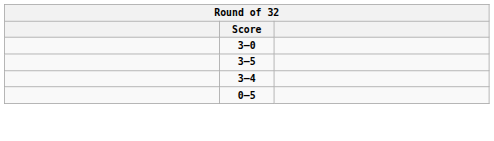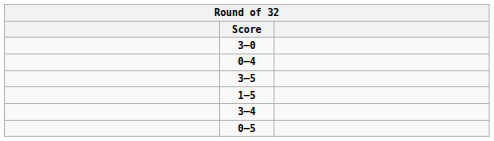 <table class="wikitable" style="text-align: center; font-size:90% ">
 <tr>
 <th colspan=3>Round of 32</th>
 </tr>
 <tr>
 <th align="right" width="250"></th>
 <th width="60">Score</th>
 <th align="left" width="250"></th>
 </tr>
 <tr>
 <td align=left><strong></strong></td>
 <td align=center><strong>3–0</strong></td>
 <td align=left></td>
 </tr>
 <tr>
 <td align=left></td>
+<td align=center><strong>0–4</strong></td>
+<td align=left><strong></strong></td>
+</tr>
+<tr>
+<td align=left></td>
 <td align=center><strong>3–5</strong></td>
+<td align=left><strong></strong></td>
+</tr>
+<tr>
+<td align=left></td>
+<td align=center><strong>1–5</strong></td>
 <td align=left><strong></strong></td>
 </tr>
 <tr>
 <td align=left></td>
 <td align=center><strong>3–4</strong></td>
 <td align=left><strong></strong></td>
 </tr>
 <tr>
 <td align=left></td>
 <td align=center><strong>0–5</strong></td>
 <td align=left><strong></strong></td>
 </tr>
 </table>
